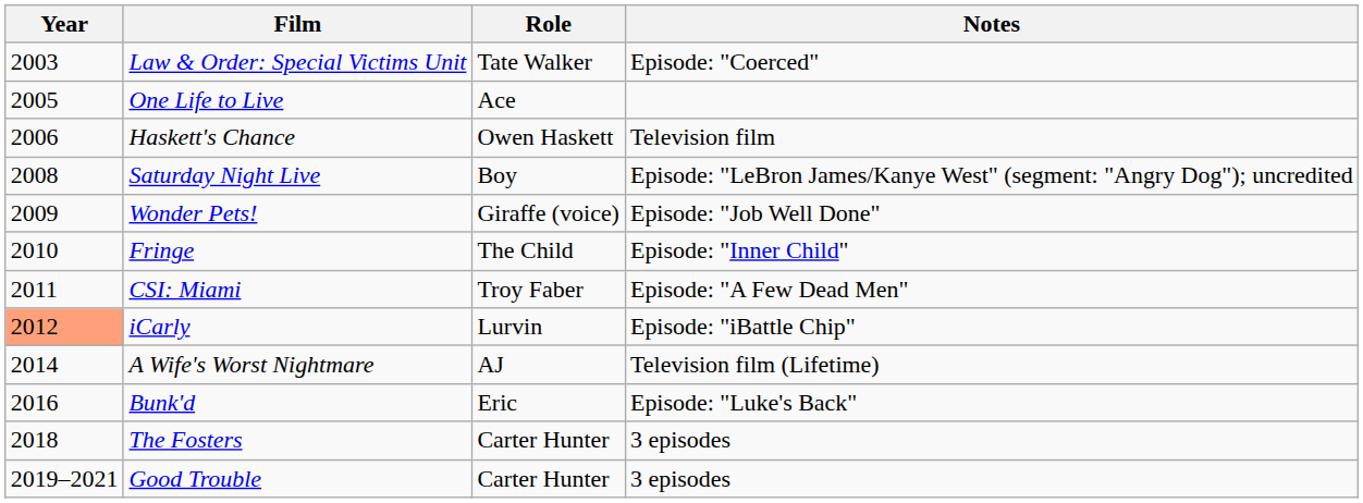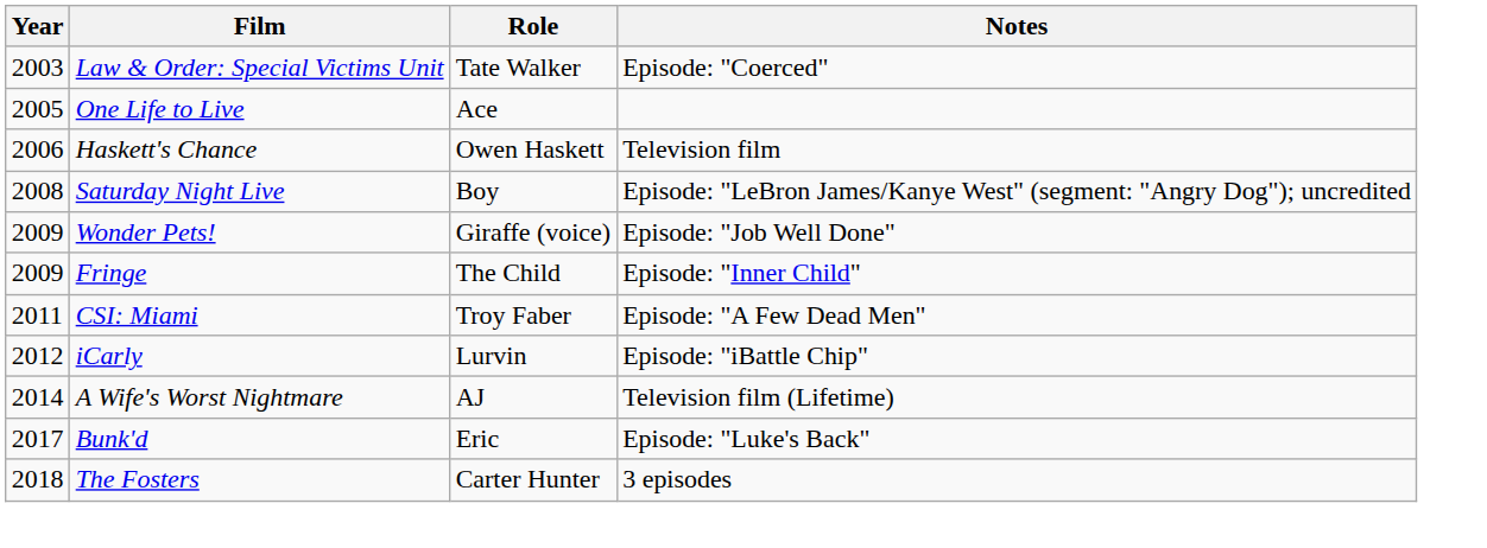 <table class=wikitable>
 <tr>
 <th>Year</th>
 <th>Film</th>
 <th>Role</th>
 <th>Notes</th>
 </tr>
 <tr>
 <td>2003</td>
 <td><em><a href='#'>Law & Order: Special Victims Unit</a></em></td>
 <td>Tate Walker</td>
 <td>Episode: "Coerced"</td>
 </tr>
 <tr>
 <td>2005</td>
 <td><em><a href='#'>One Life to Live</a></em></td>
 <td>Ace</td>
 <td></td>
 </tr>
 <tr>
 <td>2006</td>
 <td><em>Haskett's Chance</em></td>
 <td>Owen Haskett</td>
 <td>Television film</td>
 </tr>
 <tr>
 <td>2008</td>
 <td><em><a href='#'>Saturday Night Live</a></em></td>
 <td>Boy</td>
 <td>Episode: "LeBron James/Kanye West" (segment: "Angry Dog"); uncredited</td>
 </tr>
 <tr>
 <td>2009</td>
 <td><em><a href='#'>Wonder Pets!</a></em></td>
 <td>Giraffe (voice)</td>
 <td>Episode: "Job Well Done"</td>
 </tr>
 <tr>
-<td>2010</td>
+<td>2009</td>
 <td><em><a href='#'>Fringe</a></em></td>
 <td>The Child</td>
 <td>Episode: "<a href='#'>Inner Child</a>"</td>
 </tr>
 <tr>
 <td>2011</td>
 <td><em><a href='#'>CSI: Miami</a></em></td>
 <td>Troy Faber</td>
 <td>Episode: "A Few Dead Men"</td>
 </tr>
 <tr>
-<td style="background: lightsalmon;">2012</td>
+<td>2012</td>
 <td><em><a href='#'>iCarly</a></em></td>
 <td>Lurvin</td>
 <td>Episode: "iBattle Chip"</td>
 </tr>
 <tr>
 <td>2014</td>
 <td><em>A Wife's Worst Nightmare</em></td>
 <td>AJ</td>
 <td>Television film (Lifetime)</td>
 </tr>
 <tr>
-<td>2016</td>
+<td>2017</td>
 <td><em><a href='#'>Bunk'd</a></em></td>
 <td>Eric</td>
 <td>Episode: "Luke's Back"</td>
 </tr>
 <tr>
 <td>2018</td>
 <td><em><a href='#'>The Fosters</a></em></td>
 <td>Carter Hunter</td>
 <td>3 episodes</td>
 </tr>
-<tr>
-<td>2019–2021</td>
-<td><em><a href='#'>Good Trouble</a></em></td>
-<td>Carter Hunter</td>
-<td>3 episodes</td>
-</tr>
 </table>
